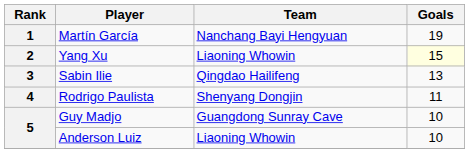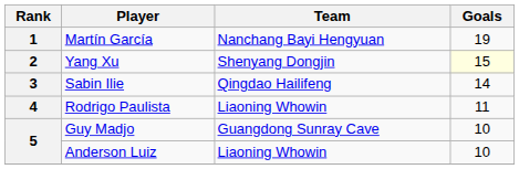 <table width="45%" class="wikitable">
 <tr>
 <th>Rank</th>
 <th>Player</th>
 <th>Team</th>
 <th>Goals</th>
 </tr>
 <tr>
 <th rowspan=1 align=center>1</th>
 <td> <a href='#'>Martín García</a></td>
 <td><a href='#'>Nanchang Bayi Hengyuan</a></td>
 <td align=center>19</td>
 </tr>
 <tr>
 <th rowspan=1 align=center>2</th>
 <td> <a href='#'>Yang Xu</a></td>
-<td><a href='#'>Liaoning Whowin</a></td>
+<td><a href='#'>Shenyang Dongjin</a></td>
 <td align=center style="background: lightyellow;">15</td>
 </tr>
 <tr>
 <th rowspan=1 align=center>3</th>
 <td> <a href='#'>Sabin Ilie</a></td>
 <td><a href='#'>Qingdao Hailifeng</a></td>
-<td align=center>13</td>
+<td align=center>14</td>
 </tr>
 <tr>
 <th rowspan=1 align=center>4</th>
 <td> <a href='#'>Rodrigo Paulista</a></td>
-<td><a href='#'>Shenyang Dongjin</a></td>
+<td><a href='#'>Liaoning Whowin</a></td>
 <td align=center>11</td>
 </tr>
 <tr>
 <th rowspan=2 align=center>5</th>
 <td> <a href='#'>Guy Madjo</a></td>
 <td><a href='#'>Guangdong Sunray Cave</a></td>
 <td align=center>10</td>
 </tr>
 <tr>
 <td> <a href='#'>Anderson Luiz</a></td>
 <td><a href='#'>Liaoning Whowin</a></td>
 <td align=center>10</td>
 </tr>
 <tr>
 </tr>
 </table>
